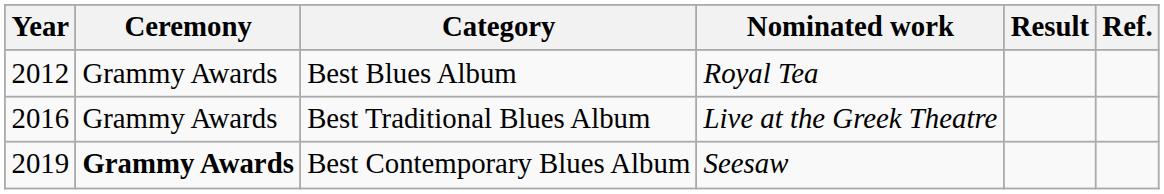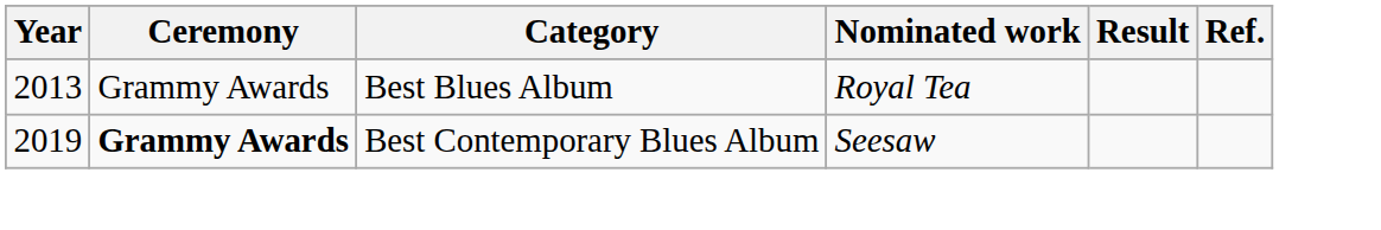 <table class="wikitable Sortable">
 <tr>
 <th>Year</th>
 <th>Ceremony</th>
 <th>Category</th>
 <th>Nominated work</th>
 <th>Result</th>
 <th>Ref.</th>
 </tr>
 <tr>
-<td>2012</td>
+<td>2013</td>
 <td>Grammy Awards</td>
 <td>Best Blues Album</td>
 <td><em>Royal Tea</em></td>
-<td></td>
-<td style="text-align:center;"></td>
-</tr>
-<tr>
-<td>2016</td>
-<td>Grammy Awards</td>
-<td>Best Traditional Blues Album</td>
-<td><em>Live at the Greek Theatre</em></td>
 <td></td>
 <td style="text-align:center;"></td>
 </tr>
 <tr>
 <td>2019</td>
 <td><strong>Grammy Awards</strong></td>
 <td>Best Contemporary Blues Album</td>
 <td><em>Seesaw</em></td>
 <td></td>
 <td style="text-align:center;"></td>
 </tr>
 </table>
